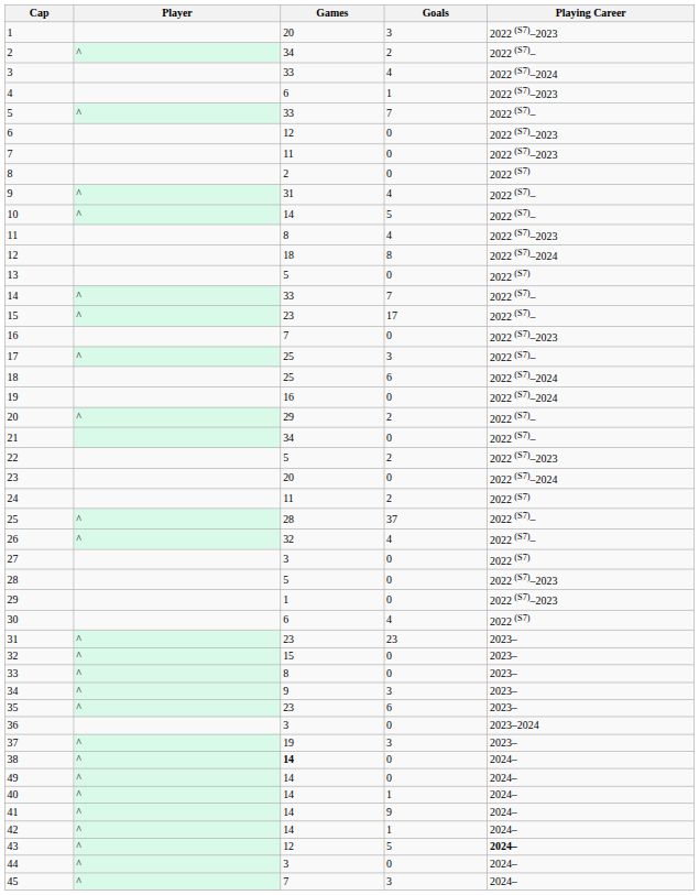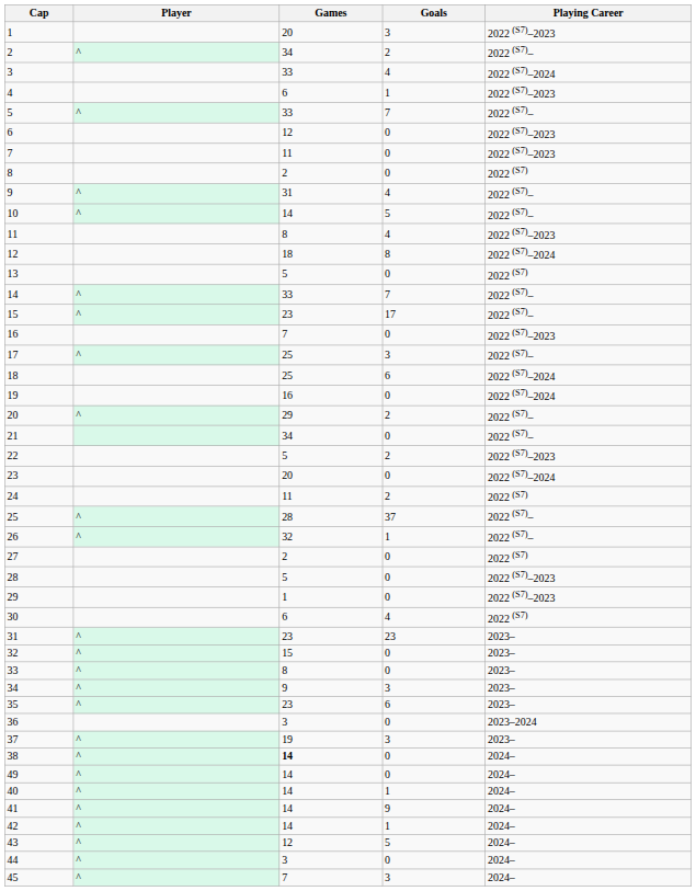 <table class="wikitable sortable" style="width:80%;">
 <tr>
 <th style="width=10%">Cap</th>
 <th style="width:30%">Player</th>
 <th style="width:15%">Games</th>
 <th style="width:15%">Goals</th>
 <th style="width:30%">Playing Career</th>
 </tr>
 <tr>
 <td>1</td>
 <td> </td>
 <td>20</td>
 <td>3</td>
 <td>2022 <sup>(S7)</sup>–2023</td>
 </tr>
 <tr>
 <td>2</td>
 <td style="background:#D9F9E9">^</td>
 <td>34</td>
 <td>2</td>
 <td>2022 <sup>(S7)</sup>–</td>
 </tr>
 <tr>
 <td>3</td>
 <td></td>
 <td>33</td>
 <td>4</td>
 <td>2022 <sup>(S7)</sup>–2024</td>
 </tr>
 <tr>
 <td>4</td>
 <td></td>
 <td>6</td>
 <td>1</td>
 <td>2022 <sup>(S7)</sup>–2023</td>
 </tr>
 <tr>
 <td>5</td>
 <td style="background:#D9F9E9">^</td>
 <td>33</td>
 <td>7</td>
 <td>2022 <sup>(S7)</sup>–</td>
 </tr>
 <tr>
 <td>6</td>
 <td></td>
 <td>12</td>
 <td>0</td>
 <td>2022 <sup>(S7)</sup>–2023</td>
 </tr>
 <tr>
 <td>7</td>
 <td></td>
 <td>11</td>
 <td>0</td>
 <td>2022 <sup>(S7)</sup>–2023</td>
 </tr>
 <tr>
 <td>8</td>
 <td></td>
 <td>2</td>
 <td>0</td>
 <td>2022 <sup>(S7)</sup></td>
 </tr>
 <tr>
 <td>9</td>
 <td style="background:#D9F9E9">^</td>
 <td>31</td>
 <td>4</td>
 <td>2022 <sup>(S7)</sup>–</td>
 </tr>
 <tr>
 <td>10</td>
 <td style="background:#D9F9E9">^</td>
 <td>14</td>
 <td>5</td>
 <td>2022 <sup>(S7)</sup>–</td>
 </tr>
 <tr>
 <td>11</td>
 <td></td>
 <td>8</td>
 <td>4</td>
 <td>2022 <sup>(S7)</sup>–2023</td>
 </tr>
 <tr>
 <td>12</td>
 <td></td>
 <td>18</td>
 <td>8</td>
 <td>2022 <sup>(S7)</sup>–2024</td>
 </tr>
 <tr>
 <td>13</td>
 <td></td>
 <td>5</td>
 <td>0</td>
 <td>2022 <sup>(S7)</sup></td>
 </tr>
 <tr>
 <td>14</td>
 <td style="background:#D9F9E9">^</td>
 <td>33</td>
 <td>7</td>
 <td>2022 <sup>(S7)</sup>–</td>
 </tr>
 <tr>
 <td>15</td>
 <td style="background:#D9F9E9">^</td>
 <td>23</td>
 <td>17</td>
 <td>2022 <sup>(S7)</sup>–</td>
 </tr>
 <tr>
 <td>16</td>
 <td></td>
 <td>7</td>
 <td>0</td>
 <td>2022 <sup>(S7)</sup>–2023</td>
 </tr>
 <tr>
 <td>17</td>
 <td style="background:#D9F9E9">^</td>
 <td>25</td>
 <td>3</td>
 <td>2022 <sup>(S7)</sup>–</td>
 </tr>
 <tr>
 <td>18</td>
 <td></td>
 <td>25</td>
 <td>6</td>
 <td>2022 <sup>(S7)</sup>–2024</td>
 </tr>
 <tr>
 <td>19</td>
 <td></td>
 <td>16</td>
 <td>0</td>
 <td>2022 <sup>(S7)</sup>–2024</td>
 </tr>
 <tr>
 <td>20</td>
 <td style="background:#D9F9E9">^</td>
 <td>29</td>
 <td>2</td>
 <td>2022 <sup>(S7)</sup>–</td>
 </tr>
 <tr>
 <td>21</td>
 <td style="background:#D9F9E9"></td>
 <td>34</td>
 <td>0</td>
 <td>2022 <sup>(S7)</sup>–</td>
 </tr>
 <tr>
 <td>22</td>
 <td></td>
 <td>5</td>
 <td>2</td>
 <td>2022 <sup>(S7)</sup>–2023</td>
 </tr>
 <tr>
 <td>23</td>
 <td></td>
 <td>20</td>
 <td>0</td>
 <td>2022 <sup>(S7)</sup>–2024</td>
 </tr>
 <tr>
 <td>24</td>
 <td></td>
 <td>11</td>
 <td>2</td>
 <td>2022 <sup>(S7)</sup></td>
 </tr>
 <tr>
 <td>25</td>
 <td style="background:#D9F9E9">^ </td>
 <td>28</td>
 <td>37</td>
 <td>2022 <sup>(S7)</sup>–</td>
 </tr>
 <tr>
 <td>26</td>
 <td style="background:#D9F9E9">^</td>
 <td>32</td>
-<td>4</td>
+<td>1</td>
 <td>2022 <sup>(S7)</sup>–</td>
 </tr>
 <tr>
 <td>27</td>
 <td></td>
-<td>3</td>
+<td>2</td>
 <td>0</td>
 <td>2022 <sup>(S7)</sup></td>
 </tr>
 <tr>
 <td>28</td>
 <td> </td>
 <td>5</td>
 <td>0</td>
 <td>2022 <sup>(S7)</sup>–2023</td>
 </tr>
 <tr>
 <td>29</td>
 <td> </td>
 <td>1</td>
 <td>0</td>
 <td>2022 <sup>(S7)</sup>–2023</td>
 </tr>
 <tr>
 <td>30</td>
 <td></td>
 <td>6</td>
 <td>4</td>
 <td>2022 <sup>(S7)</sup></td>
 </tr>
 <tr>
 <td>31</td>
 <td style="background:#D9F9E9">^</td>
 <td>23</td>
 <td>23</td>
 <td>2023–</td>
 </tr>
 <tr>
 <td>32</td>
 <td style="background:#D9F9E9">^ </td>
 <td>15</td>
 <td>0</td>
 <td>2023–</td>
 </tr>
 <tr>
 <td>33</td>
 <td style="background:#D9F9E9">^ </td>
 <td>8</td>
 <td>0</td>
 <td>2023–</td>
 </tr>
 <tr>
 <td>34</td>
 <td style="background:#D9F9E9">^</td>
 <td>9</td>
 <td>3</td>
 <td>2023–</td>
 </tr>
 <tr>
 <td>35</td>
 <td style="background:#D9F9E9">^</td>
 <td>23</td>
 <td>6</td>
 <td>2023–</td>
 </tr>
 <tr>
 <td>36</td>
 <td></td>
 <td>3</td>
 <td>0</td>
 <td>2023–2024</td>
 </tr>
 <tr>
 <td>37</td>
 <td style="background:#D9F9E9">^</td>
 <td>19</td>
 <td>3</td>
 <td>2023–</td>
 </tr>
 <tr>
 <td>38</td>
 <td style="background:#D9F9E9">^</td>
 <td><strong>14</strong></td>
 <td>0</td>
 <td>2024–</td>
 </tr>
 <tr>
 <td>49</td>
 <td style="background:#D9F9E9">^</td>
 <td>14</td>
 <td>0</td>
 <td>2024–</td>
 </tr>
 <tr>
 <td>40</td>
 <td style="background:#D9F9E9">^</td>
 <td>14</td>
 <td>1</td>
 <td>2024–</td>
 </tr>
 <tr>
 <td>41</td>
 <td style="background:#D9F9E9">^</td>
 <td>14</td>
 <td>9</td>
 <td>2024–</td>
 </tr>
 <tr>
 <td>42</td>
 <td style="background:#D9F9E9">^</td>
 <td>14</td>
 <td>1</td>
 <td>2024–</td>
 </tr>
 <tr>
 <td>43</td>
 <td style="background:#D9F9E9">^</td>
 <td>12</td>
 <td>5</td>
-<td><strong>2024–</strong></td>
+<td>2024–</td>
 </tr>
 <tr>
 <td>44</td>
 <td style="background:#D9F9E9">^</td>
 <td>3</td>
 <td>0</td>
 <td>2024–</td>
 </tr>
 <tr>
 <td>45</td>
 <td style="background:#D9F9E9">^</td>
 <td>7</td>
 <td>3</td>
 <td>2024–</td>
 </tr>
 </table>
